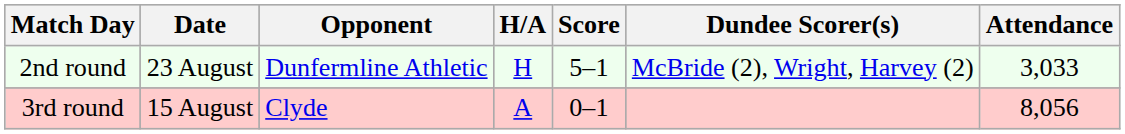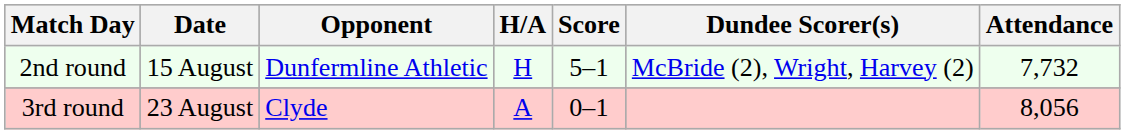 <table class="wikitable" style="text-align:center">
 <tr>
 <th>Match Day</th>
 <th>Date</th>
 <th>Opponent</th>
 <th>H/A</th>
 <th>Score</th>
 <th>Dundee Scorer(s)</th>
 <th>Attendance</th>
 </tr>
 <tr bgcolor="#EEFFEE">
 <td>2nd round</td>
-<td align="left">23 August</td>
+<td align="left">15 August</td>
 <td align="left"><a href='#'>Dunfermline Athletic</a></td>
 <td><a href='#'>H</a></td>
 <td>5–1</td>
 <td align="left"><a href='#'>McBride</a> (2), <a href='#'>Wright</a>, <a href='#'>Harvey</a> (2)</td>
-<td>3,033</td>
+<td>7,732</td>
 </tr>
 <tr bgcolor="#FFCCCC">
 <td>3rd round</td>
-<td align="left">15 August</td>
+<td align="left">23 August</td>
 <td align="left"><a href='#'>Clyde</a></td>
 <td><a href='#'>A</a></td>
 <td>0–1</td>
 <td align="left"></td>
 <td>8,056</td>
 </tr>
 </table>
